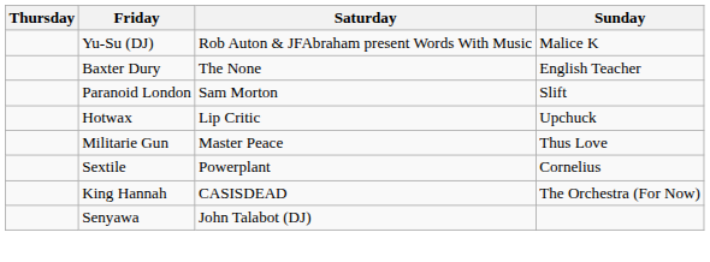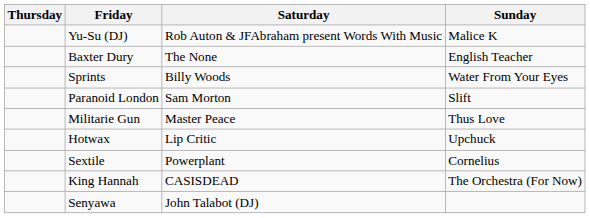 <table class="wikitable">
 <tr>
 <th>Thursday</th>
 <th>Friday</th>
 <th>Saturday</th>
 <th>Sunday</th>
 </tr>
 <tr>
 <td></td>
 <td>Yu-Su (DJ)</td>
 <td>Rob Auton & JFAbraham present Words With Music</td>
 <td>Malice K</td>
 </tr>
 <tr>
 <td></td>
 <td>Baxter Dury</td>
 <td>The None</td>
 <td>English Teacher</td>
 </tr>
 <tr>
 <td></td>
+<td>Sprints</td>
+<td>Billy Woods</td>
+<td>Water From Your Eyes</td>
+</tr>
+<tr>
+<td></td>
 <td>Paranoid London</td>
 <td>Sam Morton</td>
 <td>Slift</td>
 </tr>
 <tr>
 <td></td>
+<td>Militarie Gun</td>
+<td>Master Peace</td>
+<td>Thus Love</td>
+</tr>
+<tr>
+<td></td>
 <td>Hotwax</td>
 <td>Lip Critic</td>
 <td>Upchuck</td>
-</tr>
-<tr>
-<td></td>
-<td>Militarie Gun</td>
-<td>Master Peace</td>
-<td>Thus Love</td>
 </tr>
 <tr>
 <td></td>
 <td>Sextile</td>
 <td>Powerplant</td>
 <td>Cornelius</td>
 </tr>
 <tr>
 <td></td>
 <td>King Hannah</td>
 <td>CASISDEAD</td>
 <td>The Orchestra (For Now)</td>
 </tr>
 <tr>
 <td></td>
 <td>Senyawa</td>
 <td>John Talabot (DJ)</td>
 <td></td>
 </tr>
 </table>
